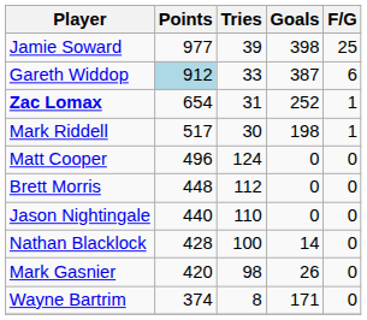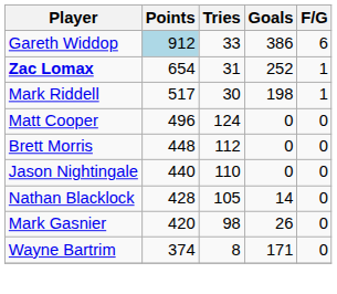 <table class="wikitable" style="text-align:right;">
 <tr>
 <th>Player</th>
 <th>Points</th>
 <th>Tries</th>
 <th>Goals</th>
 <th>F/G</th>
 </tr>
 <tr>
-<td align=left><a href='#'>Jamie Soward</a></td>
-<td>977</td>
-<td>39</td>
-<td>398</td>
-<td>25</td>
-</tr>
-<tr>
 <td align=left><a href='#'>Gareth Widdop</a></td>
 <td style="background: lightblue;">912</td>
 <td>33</td>
-<td>387</td>
+<td>386</td>
 <td>6</td>
 </tr>
 <tr>
 <td align=left><strong><a href='#'>Zac Lomax</a></strong></td>
 <td>654</td>
 <td>31</td>
 <td>252</td>
 <td>1</td>
 </tr>
 <tr>
 <td align=left><a href='#'>Mark Riddell</a></td>
 <td>517</td>
 <td>30</td>
 <td>198</td>
 <td>1</td>
 </tr>
 <tr>
 <td align=left><a href='#'>Matt Cooper</a></td>
 <td>496</td>
 <td>124</td>
 <td>0</td>
 <td>0</td>
 </tr>
 <tr>
 <td align=left><a href='#'>Brett Morris</a></td>
 <td>448</td>
 <td>112</td>
 <td>0</td>
 <td>0</td>
 </tr>
 <tr>
 <td align=left><a href='#'>Jason Nightingale</a></td>
 <td>440</td>
 <td>110</td>
 <td>0</td>
 <td>0</td>
 </tr>
 <tr>
 <td align=left><a href='#'>Nathan Blacklock</a></td>
 <td>428</td>
-<td>100</td>
+<td>105</td>
 <td>14</td>
 <td>0</td>
 </tr>
 <tr>
 <td align=left><a href='#'>Mark Gasnier</a></td>
 <td>420</td>
 <td>98</td>
 <td>26</td>
 <td>0</td>
 </tr>
 <tr>
 <td align=left><a href='#'>Wayne Bartrim</a></td>
 <td>374</td>
 <td>8</td>
 <td>171</td>
 <td>0</td>
 </tr>
 <tr>
 </tr>
 </table>
